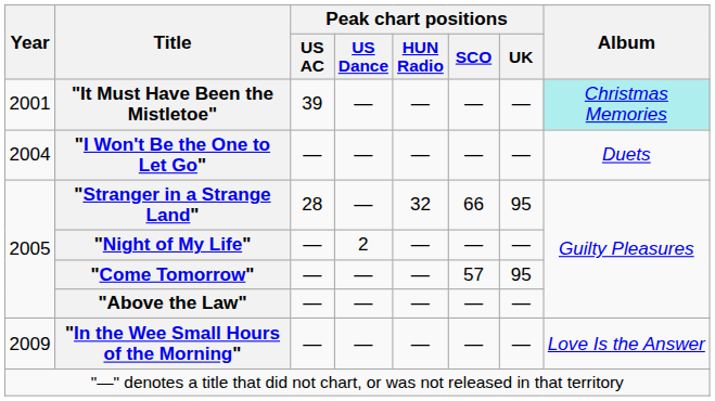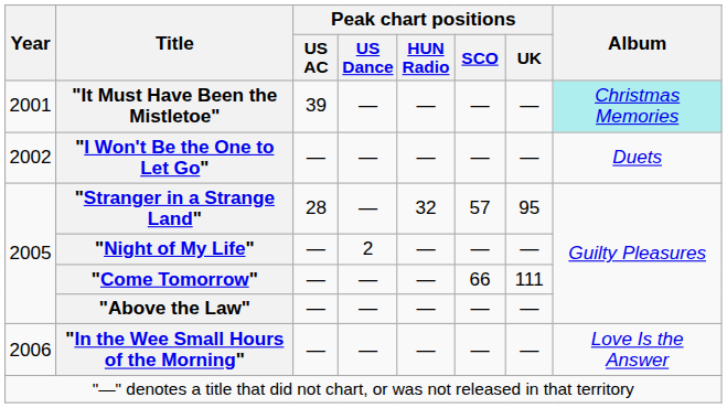 <table class="wikitable plainrowheaders" style="text-align:center;">
 <tr>
 <th scope="col" rowspan="2" style="width:1em;">Year</th>
 <th scope="col" rowspan="2" style="width:20em;">Title</th>
 <th scope="col" colspan="5">Peak chart positions</th>
 <th scope="col" rowspan="2" style="width:13em;">Album</th>
 </tr>
 <tr>
 <th scope="col" style="width:3em;font-size:90%;">US AC<br></th>
 <th scope="col" style="width:3em;font-size:90%;"><a href='#'>US<br>Dance</a><br></th>
 <th scope="col" style="width:3em;font-size:90%;"><a href='#'>HUN<br>Radio</a><br></th>
 <th scope="col" style="width:3em;font-size:90%;"><a href='#'>SCO</a><br></th>
 <th scope="col" style="width:3em;font-size:90%;">UK<br></th>
 </tr>
 <tr>
 <td>2001</td>
 <th scope="row">"It Must Have Been the Mistletoe"</th>
 <td>39</td>
 <td>—</td>
 <td>—</td>
 <td>—</td>
 <td>—</td>
 <td style="background: paleturquoise;"><em><a href='#'>Christmas Memories</a></em></td>
 </tr>
 <tr>
-<td>2004</td>
+<td>2002</td>
 <th scope="row">"<a href='#'>I Won't Be the One to Let Go</a>"<br></th>
 <td>—</td>
 <td>—</td>
 <td>—</td>
 <td>—</td>
 <td>—</td>
 <td><em><a href='#'>Duets</a></em></td>
 </tr>
 <tr>
 <td rowspan="4">2005</td>
 <th scope="row">"<a href='#'>Stranger in a Strange Land</a>"</th>
 <td>28</td>
 <td>—</td>
 <td>32</td>
-<td>66</td>
+<td>57</td>
 <td>95</td>
 <td rowspan="4"><em><a href='#'>Guilty Pleasures</a></em></td>
 </tr>
 <tr>
 <th scope="row">"<a href='#'>Night of My Life</a>"</th>
 <td>—</td>
 <td>2</td>
 <td>—</td>
 <td>—</td>
 <td>—</td>
 </tr>
 <tr>
 <th scope="row">"<a href='#'>Come Tomorrow</a>"<br></th>
 <td>—</td>
 <td>—</td>
 <td>—</td>
-<td>57</td>
-<td>95</td>
+<td>66</td>
+<td>111</td>
 </tr>
 <tr>
 <th scope="row">"Above the Law"<br></th>
 <td>—</td>
 <td>—</td>
 <td>—</td>
 <td>—</td>
 <td>—</td>
 </tr>
 <tr>
-<td>2009</td>
+<td>2006</td>
 <th scope="row">"<a href='#'>In the Wee Small Hours of the Morning</a>"</th>
 <td>—</td>
 <td>—</td>
 <td>—</td>
 <td>—</td>
 <td>—</td>
 <td><em><a href='#'>Love Is the Answer</a></em></td>
 </tr>
 <tr>
 <td colspan="8" style="font-size:90%">"—" denotes a title that did not chart, or was not released in that territory</td>
 </tr>
 </table>
